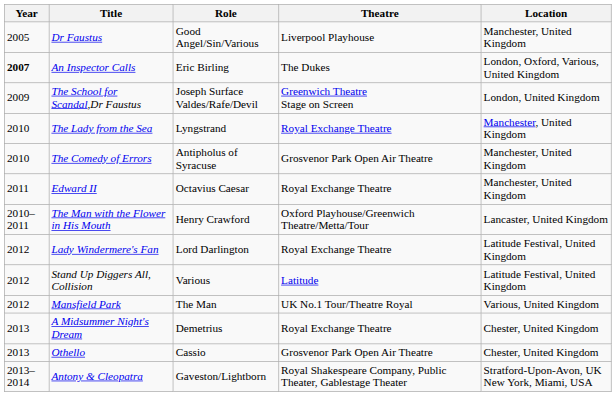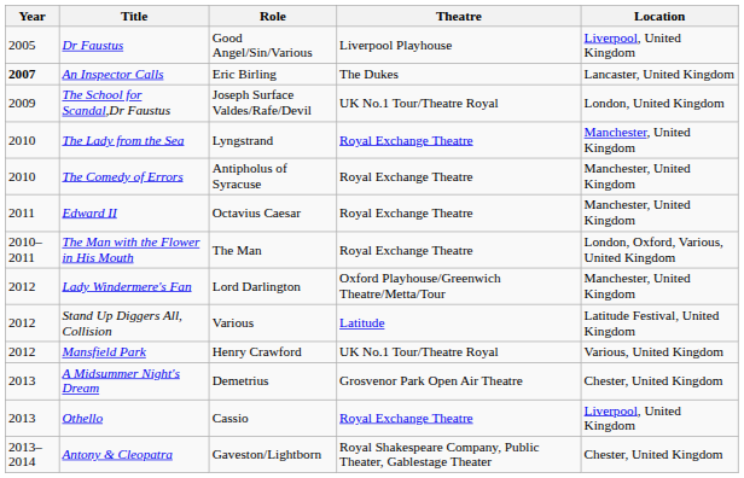 <table class="wikitable sortable">
 <tr>
 <th>Year</th>
 <th>Title</th>
 <th>Role</th>
 <th>Theatre</th>
 <th>Location</th>
 </tr>
 <tr>
 <td>2005</td>
 <td><em><a href='#'>Dr Faustus</a></em></td>
 <td>Good Angel/Sin/Various</td>
 <td>Liverpool Playhouse</td>
-<td>Manchester, United Kingdom</td>
+<td><a href='#'>Liverpool</a>, United Kingdom</td>
 </tr>
 <tr>
 <td><strong>2007</strong></td>
 <td><em><a href='#'>An Inspector Calls</a></em></td>
 <td>Eric Birling</td>
 <td>The Dukes</td>
-<td>London, Oxford, Various, United Kingdom</td>
+<td>Lancaster, United Kingdom</td>
 </tr>
 <tr>
 <td>2009</td>
 <td><em><a href='#'>The School for Scandal</a>,</em><em>Dr Faustus</em></td>
 <td>Joseph Surface<br>Valdes/Rafe/Devil</td>
-<td><a href='#'>Greenwich Theatre</a><br>Stage on Screen</td>
+<td>UK No.1 Tour/Theatre Royal</td>
 <td>London, United Kingdom</td>
 </tr>
 <tr>
 <td>2010</td>
 <td><em><a href='#'>The Lady from the Sea</a></em></td>
 <td>Lyngstrand</td>
 <td><a href='#'>Royal Exchange Theatre</a></td>
 <td><a href='#'>Manchester</a>, United Kingdom</td>
 </tr>
 <tr>
 <td>2010</td>
 <td><em><a href='#'>The Comedy of Errors</a></em></td>
 <td>Antipholus of Syracuse</td>
-<td>Grosvenor Park Open Air Theatre</td>
+<td>Royal Exchange Theatre</td>
 <td>Manchester, United Kingdom</td>
 </tr>
 <tr>
 <td>2011</td>
 <td><em><a href='#'>Edward II</a></em></td>
 <td>Octavius Caesar</td>
 <td>Royal Exchange Theatre</td>
 <td>Manchester, United Kingdom</td>
 </tr>
 <tr>
 <td>2010–2011</td>
 <td><em><a href='#'>The Man with the Flower in His Mouth</a></em></td>
-<td>Henry Crawford</td>
-<td>Oxford Playhouse/Greenwich Theatre/Metta/Tour</td>
-<td>Lancaster, United Kingdom</td>
+<td>The Man</td>
+<td>Royal Exchange Theatre</td>
+<td>London, Oxford, Various, United Kingdom</td>
 </tr>
 <tr>
 <td>2012</td>
 <td><em><a href='#'>Lady Windermere's Fan</a></em></td>
 <td>Lord Darlington</td>
-<td>Royal Exchange Theatre</td>
-<td>Latitude Festival, United Kingdom</td>
+<td>Oxford Playhouse/Greenwich Theatre/Metta/Tour</td>
+<td>Manchester, United Kingdom</td>
 </tr>
 <tr>
 <td>2012</td>
 <td><em>Stand Up Diggers All,</em><br><em>Collision</em></td>
 <td>Various</td>
 <td><a href='#'>Latitude</a></td>
 <td>Latitude Festival, United Kingdom</td>
 </tr>
 <tr>
 <td>2012</td>
 <td><em><a href='#'>Mansfield Park</a></em></td>
-<td>The Man</td>
+<td>Henry Crawford</td>
 <td>UK No.1 Tour/Theatre Royal</td>
 <td>Various, United Kingdom</td>
 </tr>
 <tr>
 <td>2013</td>
 <td><em><a href='#'>A Midsummer Night's Dream</a></em></td>
 <td>Demetrius</td>
-<td>Royal Exchange Theatre</td>
+<td>Grosvenor Park Open Air Theatre</td>
 <td>Chester, United Kingdom</td>
 </tr>
 <tr>
 <td>2013</td>
 <td><em><a href='#'>Othello</a></em></td>
 <td>Cassio</td>
-<td>Grosvenor Park Open Air Theatre</td>
-<td>Chester, United Kingdom</td>
+<td><a href='#'>Royal Exchange Theatre</a></td>
+<td><a href='#'>Liverpool</a>, United Kingdom</td>
 </tr>
 <tr>
 <td>2013–2014</td>
 <td><em><a href='#'>Antony & Cleopatra</a></em></td>
 <td>Gaveston/Lightborn</td>
 <td>Royal Shakespeare Company, Public Theater, Gablestage Theater</td>
-<td>Stratford-Upon-Avon, UK<br>New York, Miami, USA</td>
+<td>Chester, United Kingdom</td>
 </tr>
 </table>
